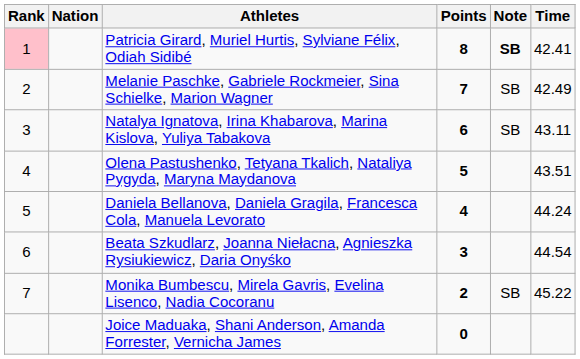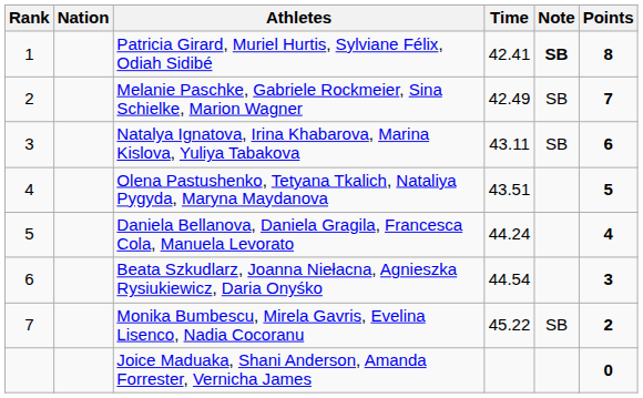 <table class="wikitable sortable" style="text-align:center">
 <tr>
 <th>Rank</th>
 <th>Nation</th>
 <th>Athletes</th>
+<th>Time</th>
+<th>Note</th>
 <th>Points</th>
-<th>Note</th>
-<th>Time</th>
 </tr>
 <tr>
-<td style="background: pink;">1</td>
+<td>1</td>
 <td align=left></td>
 <td align=left><a href='#'>Patricia Girard</a>, <a href='#'>Muriel Hurtis</a>, <a href='#'>Sylviane Félix</a>, <a href='#'>Odiah Sidibé</a></td>
+<td>42.41</td>
+<td><strong>SB</strong></td>
 <td><strong>8</strong></td>
-<td><strong>SB</strong></td>
-<td>42.41</td>
 </tr>
 <tr>
 <td>2</td>
 <td align=left></td>
 <td align=left><a href='#'>Melanie Paschke</a>, <a href='#'>Gabriele Rockmeier</a>, <a href='#'>Sina Schielke</a>, <a href='#'>Marion Wagner</a></td>
+<td>42.49</td>
+<td>SB</td>
 <td><strong>7</strong></td>
-<td>SB</td>
-<td>42.49</td>
 </tr>
 <tr>
 <td>3</td>
 <td align=left></td>
 <td align=left><a href='#'>Natalya Ignatova</a>, <a href='#'>Irina Khabarova</a>, <a href='#'>Marina Kislova</a>, <a href='#'>Yuliya Tabakova</a></td>
+<td>43.11</td>
+<td>SB</td>
 <td><strong>6</strong></td>
-<td>SB</td>
-<td>43.11</td>
 </tr>
 <tr>
 <td>4</td>
 <td align=left></td>
 <td align=left><a href='#'>Olena Pastushenko</a>, <a href='#'>Tetyana Tkalich</a>, <a href='#'>Nataliya Pygyda</a>, <a href='#'>Maryna Maydanova</a></td>
+<td>43.51</td>
+<td></td>
 <td><strong>5</strong></td>
-<td></td>
-<td>43.51</td>
 </tr>
 <tr>
 <td>5</td>
 <td align=left></td>
 <td align=left><a href='#'>Daniela Bellanova</a>, <a href='#'>Daniela Gragila</a>, <a href='#'>Francesca Cola</a>, <a href='#'>Manuela Levorato</a></td>
+<td>44.24</td>
+<td></td>
 <td><strong>4</strong></td>
-<td></td>
-<td>44.24</td>
 </tr>
 <tr>
 <td>6</td>
 <td align=left></td>
 <td align=left><a href='#'>Beata Szkudlarz</a>, <a href='#'>Joanna Niełacna</a>, <a href='#'>Agnieszka Rysiukiewicz</a>, <a href='#'>Daria Onyśko</a></td>
+<td>44.54</td>
+<td></td>
 <td><strong>3</strong></td>
-<td></td>
-<td>44.54</td>
 </tr>
 <tr>
 <td>7</td>
 <td align=left></td>
 <td align=left><a href='#'>Monika Bumbescu</a>, <a href='#'>Mirela Gavris</a>, <a href='#'>Evelina Lisenco</a>, <a href='#'>Nadia Cocoranu</a></td>
+<td>45.22</td>
+<td>SB</td>
 <td><strong>2</strong></td>
-<td>SB</td>
-<td>45.22</td>
 </tr>
 <tr>
 <td></td>
 <td align=left></td>
 <td align=left><a href='#'>Joice Maduaka</a>, <a href='#'>Shani Anderson</a>, <a href='#'>Amanda Forrester</a>, <a href='#'>Vernicha James</a></td>
-<td><strong>0</strong></td>
 <td></td>
 <td></td>
+<td><strong>0</strong></td>
 </tr>
 </table>
